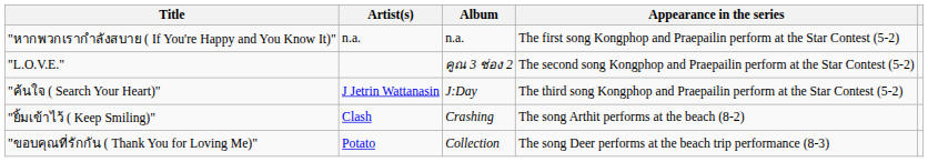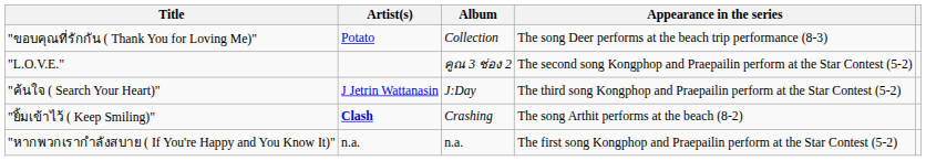 <table class="wikitable sortable">
 <tr>
 <th>Title</th>
 <th>Artist(s)</th>
 <th>Album</th>
 <th>Appearance in the series</th>
 <th></th>
 </tr>
 <tr>
-<td>"หากพวกเรากำลังสบาย ( If You're Happy and You Know It)"</td>
-<td>n.a.</td>
-<td>n.a.</td>
-<td>The first song Kongphop and Praepailin perform at the Star Contest (5-2)</td>
+<td>"ขอบคุณที่รักกัน ( Thank You for Loving Me)"</td>
+<td><a href='#'>Potato</a></td>
+<td><em>Collection</em></td>
+<td>The song Deer performs at the beach trip performance (8-3)</td>
 <td></td>
 </tr>
 <tr>
 <td>"L.O.V.E."</td>
 <td></td>
 <td><em>คูณ 3 ช่อง 2</em></td>
 <td>The second song Kongphop and Praepailin perform at the Star Contest (5-2)</td>
 <td></td>
 </tr>
 <tr>
 <td>"ค้นใจ ( Search Your Heart)"</td>
 <td><a href='#'>J Jetrin Wattanasin</a></td>
 <td><em>J:Day</em></td>
 <td>The third song Kongphop and Praepailin perform at the Star Contest (5-2)</td>
 <td></td>
 </tr>
 <tr>
 <td>"ยิ้มเข้าไว้ ( Keep Smiling)"</td>
-<td><a href='#'>Clash</a></td>
+<td><strong><a href='#'>Clash</a></strong></td>
 <td><em>Crashing</em></td>
 <td>The song Arthit performs at the beach (8-2)</td>
 <td></td>
 </tr>
 <tr>
-<td>"ขอบคุณที่รักกัน ( Thank You for Loving Me)"</td>
-<td><a href='#'>Potato</a></td>
-<td><em>Collection</em></td>
-<td>The song Deer performs at the beach trip performance (8-3)</td>
+<td>"หากพวกเรากำลังสบาย ( If You're Happy and You Know It)"</td>
+<td>n.a.</td>
+<td>n.a.</td>
+<td>The first song Kongphop and Praepailin perform at the Star Contest (5-2)</td>
 <td></td>
 </tr>
 </table>
